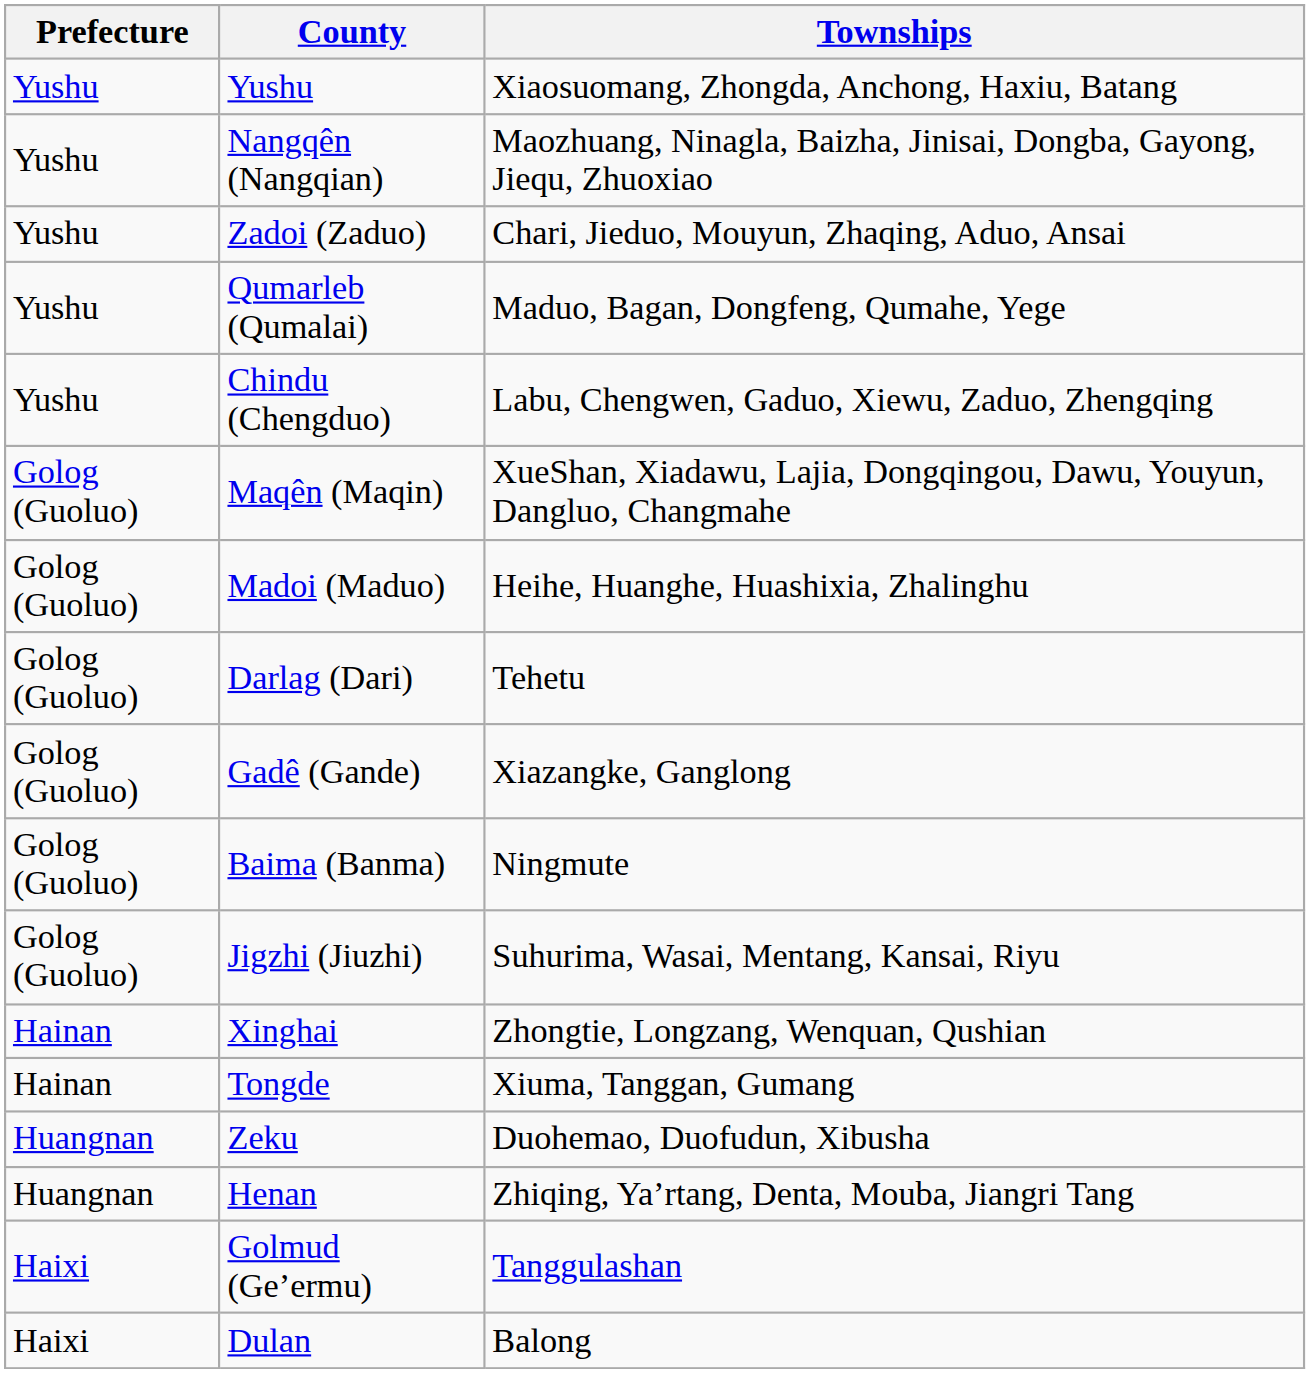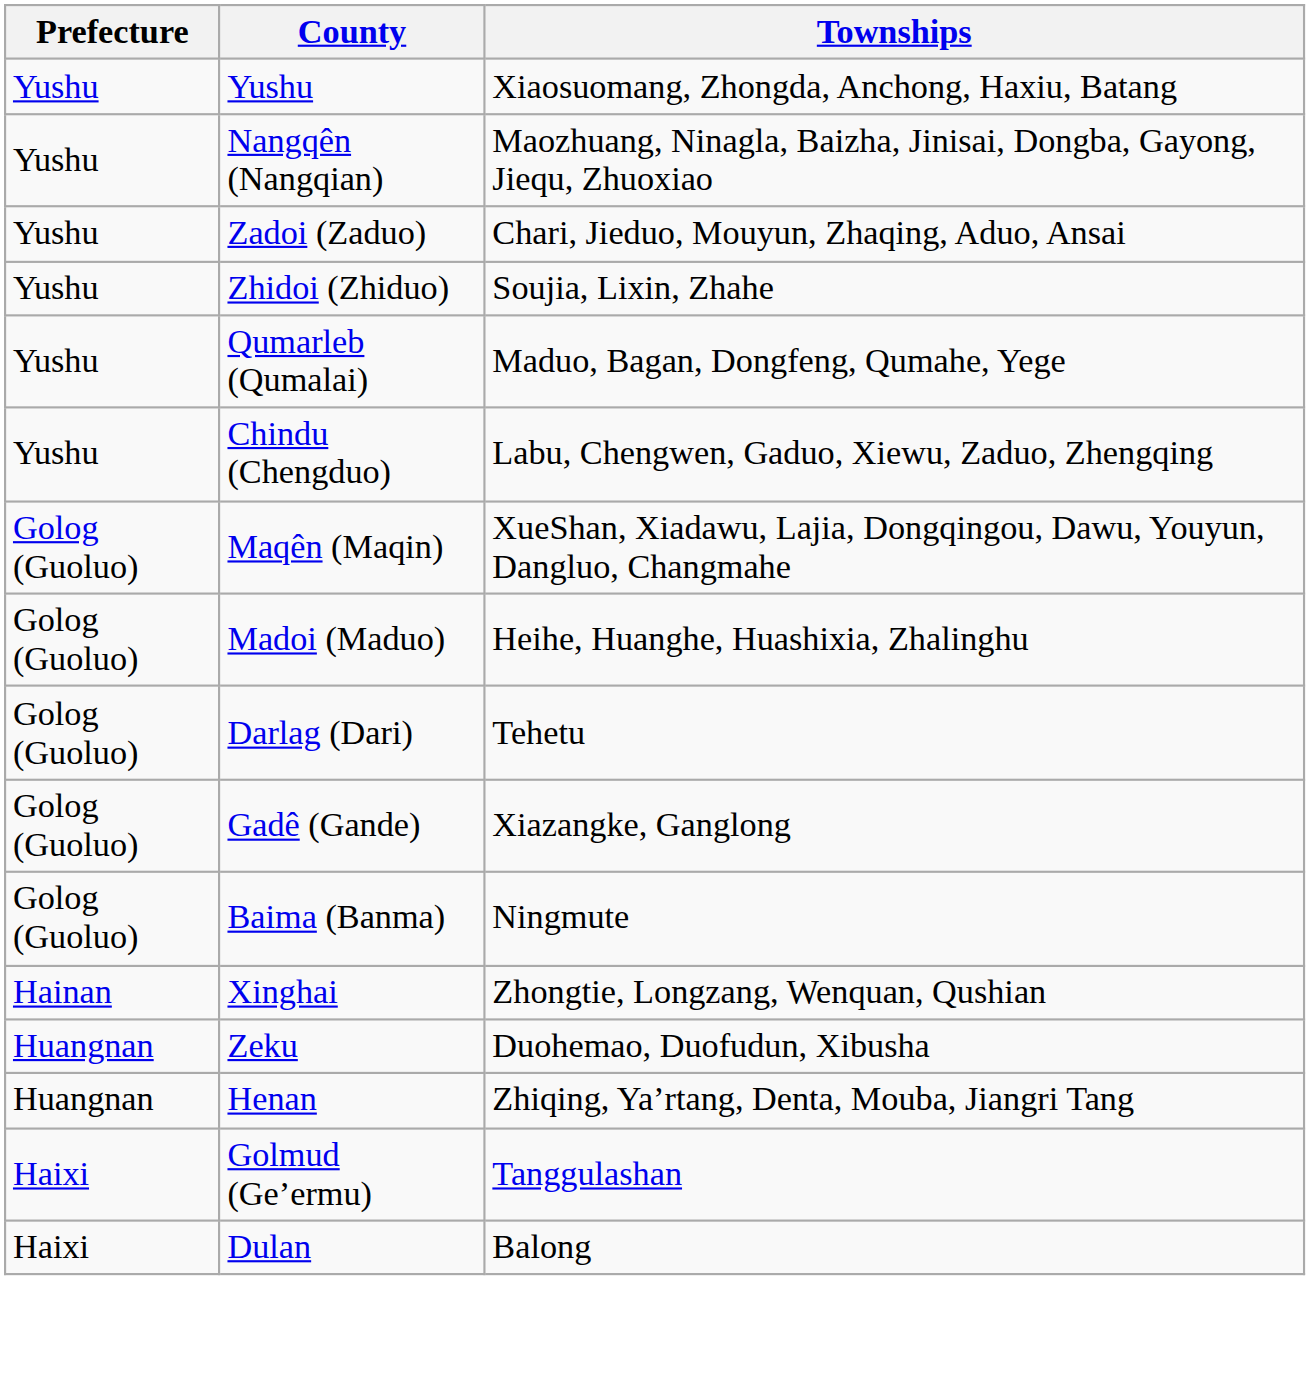 <table class="wikitable sortable" border="1">
 <tr>
 <th>Prefecture</th>
 <th><a href='#'>County</a></th>
 <th><a href='#'>Townships</a></th>
 </tr>
 <tr>
 <td><a href='#'>Yushu</a></td>
 <td><a href='#'>Yushu</a></td>
 <td>Xiaosuomang, Zhongda, Anchong, Haxiu, Batang</td>
 </tr>
 <tr>
 <td>Yushu</td>
 <td><a href='#'>Nangqên</a> (Nangqian)</td>
 <td>Maozhuang, Ninagla, Baizha, Jinisai, Dongba, Gayong, Jiequ, Zhuoxiao</td>
 </tr>
 <tr>
 <td>Yushu</td>
 <td><a href='#'>Zadoi</a> (Zaduo)</td>
 <td>Chari, Jieduo, Mouyun, Zhaqing, Aduo, Ansai</td>
+</tr>
+<tr>
+<td>Yushu</td>
+<td><a href='#'>Zhidoi</a> (Zhiduo)</td>
+<td>Soujia, Lixin, Zhahe</td>
 </tr>
 <tr>
 <td>Yushu</td>
 <td><a href='#'>Qumarleb</a> (Qumalai)</td>
 <td>Maduo, Bagan, Dongfeng, Qumahe, Yege</td>
 </tr>
 <tr>
 <td>Yushu</td>
 <td><a href='#'>Chindu</a> (Chengduo)</td>
 <td>Labu, Chengwen, Gaduo, Xiewu, Zaduo, Zhengqing</td>
 </tr>
 <tr>
 <td><a href='#'>Golog</a> (Guoluo)</td>
 <td><a href='#'>Maqên</a> (Maqin)</td>
 <td>XueShan, Xiadawu, Lajia, Dongqingou, Dawu, Youyun, Dangluo, Changmahe</td>
 </tr>
 <tr>
 <td>Golog (Guoluo)</td>
 <td><a href='#'>Madoi</a> (Maduo)</td>
 <td>Heihe, Huanghe, Huashixia, Zhalinghu</td>
 </tr>
 <tr>
 <td>Golog (Guoluo)</td>
 <td><a href='#'>Darlag</a> (Dari)</td>
 <td>Tehetu</td>
 </tr>
 <tr>
 <td>Golog (Guoluo)</td>
 <td><a href='#'>Gadê</a> (Gande)</td>
 <td>Xiazangke, Ganglong</td>
 </tr>
 <tr>
 <td>Golog (Guoluo)</td>
 <td><a href='#'>Baima</a> (Banma)</td>
 <td>Ningmute</td>
 </tr>
 <tr>
-<td>Golog (Guoluo)</td>
-<td><a href='#'>Jigzhi</a> (Jiuzhi)</td>
-<td>Suhurima, Wasai, Mentang, Kansai, Riyu</td>
-</tr>
-<tr>
 <td><a href='#'>Hainan</a></td>
 <td><a href='#'>Xinghai</a></td>
 <td>Zhongtie, Longzang, Wenquan, Qushian</td>
-</tr>
-<tr>
-<td>Hainan</td>
-<td><a href='#'>Tongde</a></td>
-<td>Xiuma, Tanggan, Gumang</td>
 </tr>
 <tr>
 <td><a href='#'>Huangnan</a></td>
 <td><a href='#'>Zeku</a></td>
 <td>Duohemao, Duofudun, Xibusha</td>
 </tr>
 <tr>
 <td>Huangnan</td>
 <td><a href='#'>Henan</a></td>
 <td>Zhiqing, Ya’rtang, Denta, Mouba, Jiangri Tang</td>
 </tr>
 <tr>
 <td><a href='#'>Haixi</a></td>
 <td><a href='#'>Golmud</a> (Ge’ermu)</td>
 <td><a href='#'>Tanggulashan</a></td>
 </tr>
 <tr>
 <td>Haixi</td>
 <td><a href='#'>Dulan</a></td>
 <td>Balong</td>
 </tr>
 </table>
